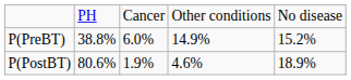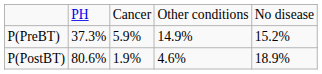 <table class="wikitable">
 <tr>
 <td></td>
 <td><a href='#'>PH</a></td>
 <td>Cancer</td>
 <td>Other conditions</td>
 <td>No disease</td>
 </tr>
 <tr>
 <td>P(PreBT)</td>
-<td>38.8%</td>
-<td>6.0%</td>
+<td>37.3%</td>
+<td>5.9%</td>
 <td>14.9%</td>
 <td>15.2%</td>
 </tr>
 <tr>
 <td>P(PostBT)</td>
 <td>80.6%</td>
 <td>1.9%</td>
 <td>4.6%</td>
 <td>18.9%</td>
 </tr>
 </table>
